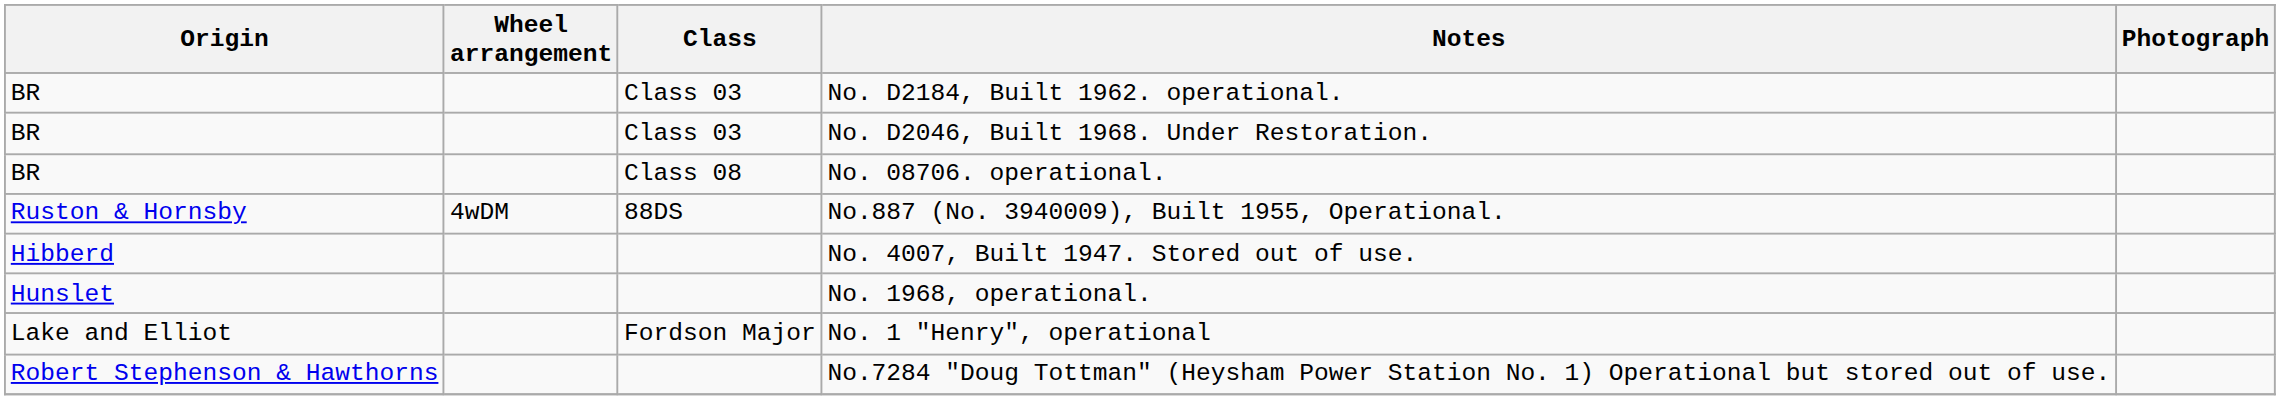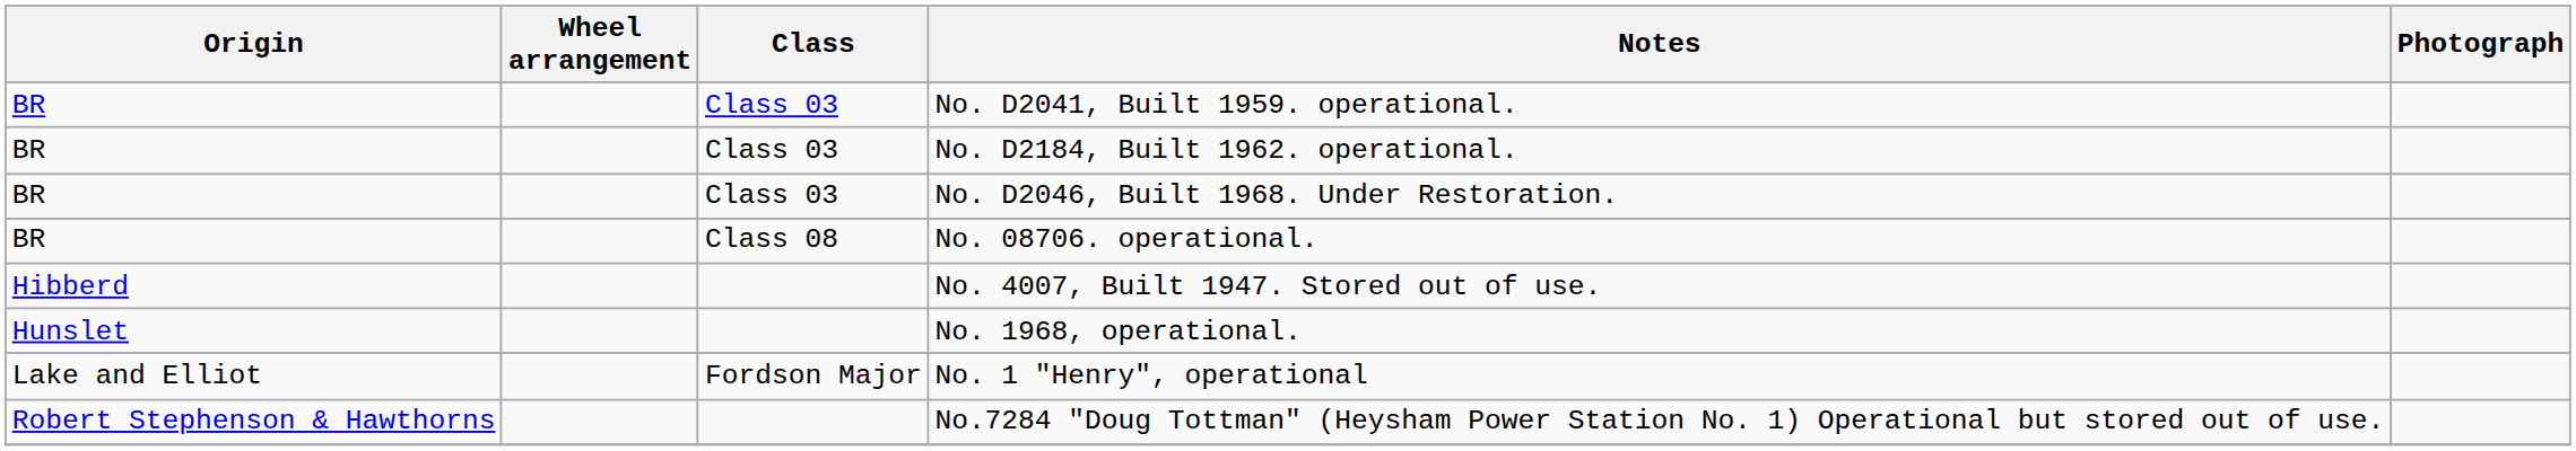 <table class="wikitable">
 <tr>
 <th>Origin</th>
 <th>Wheel<br>arrangement</th>
 <th>Class</th>
 <th>Notes</th>
 <th>Photograph</th>
+</tr>
+<tr>
+<td><a href='#'>BR</a></td>
+<td></td>
+<td><a href='#'>Class 03</a></td>
+<td>No. D2041, Built 1959. operational.</td>
+<td></td>
 </tr>
 <tr>
 <td>BR</td>
 <td></td>
 <td>Class 03</td>
 <td>No. D2184, Built 1962. operational.</td>
 <td></td>
 </tr>
 <tr>
 <td>BR</td>
 <td></td>
 <td>Class 03</td>
 <td>No. D2046, Built 1968. Under Restoration.</td>
 <td></td>
 </tr>
 <tr>
 <td>BR</td>
 <td></td>
 <td>Class 08</td>
 <td>No. 08706. operational.</td>
-<td></td>
-</tr>
-<tr>
-<td><a href='#'>Ruston & Hornsby</a></td>
-<td>4wDM</td>
-<td>88DS</td>
-<td>No.887 (No. 3940009), Built 1955, Operational.</td>
 <td></td>
 </tr>
 <tr>
 <td><a href='#'>Hibberd</a></td>
 <td></td>
 <td></td>
 <td>No. 4007, Built 1947. Stored out of use.</td>
 <td></td>
 </tr>
 <tr>
 <td><a href='#'>Hunslet</a></td>
 <td></td>
 <td></td>
 <td>No. 1968, operational.</td>
 <td></td>
 </tr>
 <tr>
 <td>Lake and Elliot</td>
 <td></td>
 <td>Fordson Major</td>
 <td>No. 1 "Henry", operational</td>
 <td></td>
 </tr>
 <tr>
 <td><a href='#'>Robert Stephenson & Hawthorns</a></td>
 <td></td>
 <td></td>
 <td>No.7284 "Doug Tottman" (Heysham Power Station No. 1) Operational but stored out of use.</td>
 <td></td>
 </tr>
 <tr>
 </tr>
 </table>
